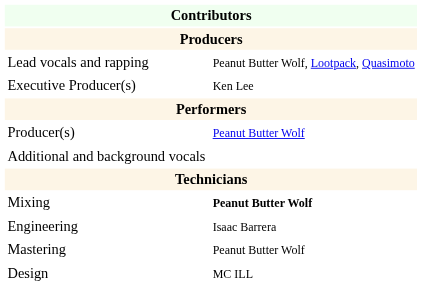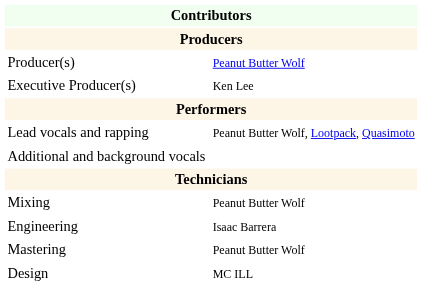 <table cellpadding="3" align="all" border:3px solid;">
 <tr>
 <td align="center" bgcolor="honeydew" colspan="2"><strong>Contributors</strong></td>
 </tr>
 <tr>
 <th align="center" bgcolor="oldlace" colspan="2"><strong>Producers</strong></th>
 </tr>
 <tr>
-<td>Lead vocals and rapping</td>
-<td><small>Peanut Butter Wolf, <a href='#'>Lootpack</a>, <a href='#'>Quasimoto</a></small></td>
+<td>Producer(s)</td>
+<td><small><a href='#'>Peanut Butter Wolf</a></small></td>
 </tr>
 <tr>
 <td>Executive Producer(s)</td>
 <td><small>Ken Lee</small></td>
 </tr>
 <tr>
 <th align="center" bgcolor="oldlace" colspan="2"><strong>Performers</strong></th>
 </tr>
 <tr>
-<td>Producer(s)</td>
-<td><small><a href='#'>Peanut Butter Wolf</a></small></td>
+<td>Lead vocals and rapping</td>
+<td><small>Peanut Butter Wolf, <a href='#'>Lootpack</a>, <a href='#'>Quasimoto</a></small></td>
 </tr>
 <tr>
 <td>Additional and background vocals</td>
 <td><small></small></td>
 </tr>
 <tr>
 <th align="center" bgcolor="oldlace" colspan="2"><strong>Technicians</strong></th>
 </tr>
 <tr>
 <td>Mixing</td>
-<td><strong><small>Peanut Butter Wolf</small></strong></td>
+<td><small>Peanut Butter Wolf</small></td>
 </tr>
 <tr>
 <td>Engineering</td>
 <td><small>Isaac Barrera</small></td>
 </tr>
 <tr>
 <td>Mastering</td>
 <td><small>Peanut Butter Wolf</small></td>
 </tr>
 <tr>
 <td>Design</td>
 <td><small>MC ILL</small></td>
 </tr>
 <tr>
 </tr>
 </table>
